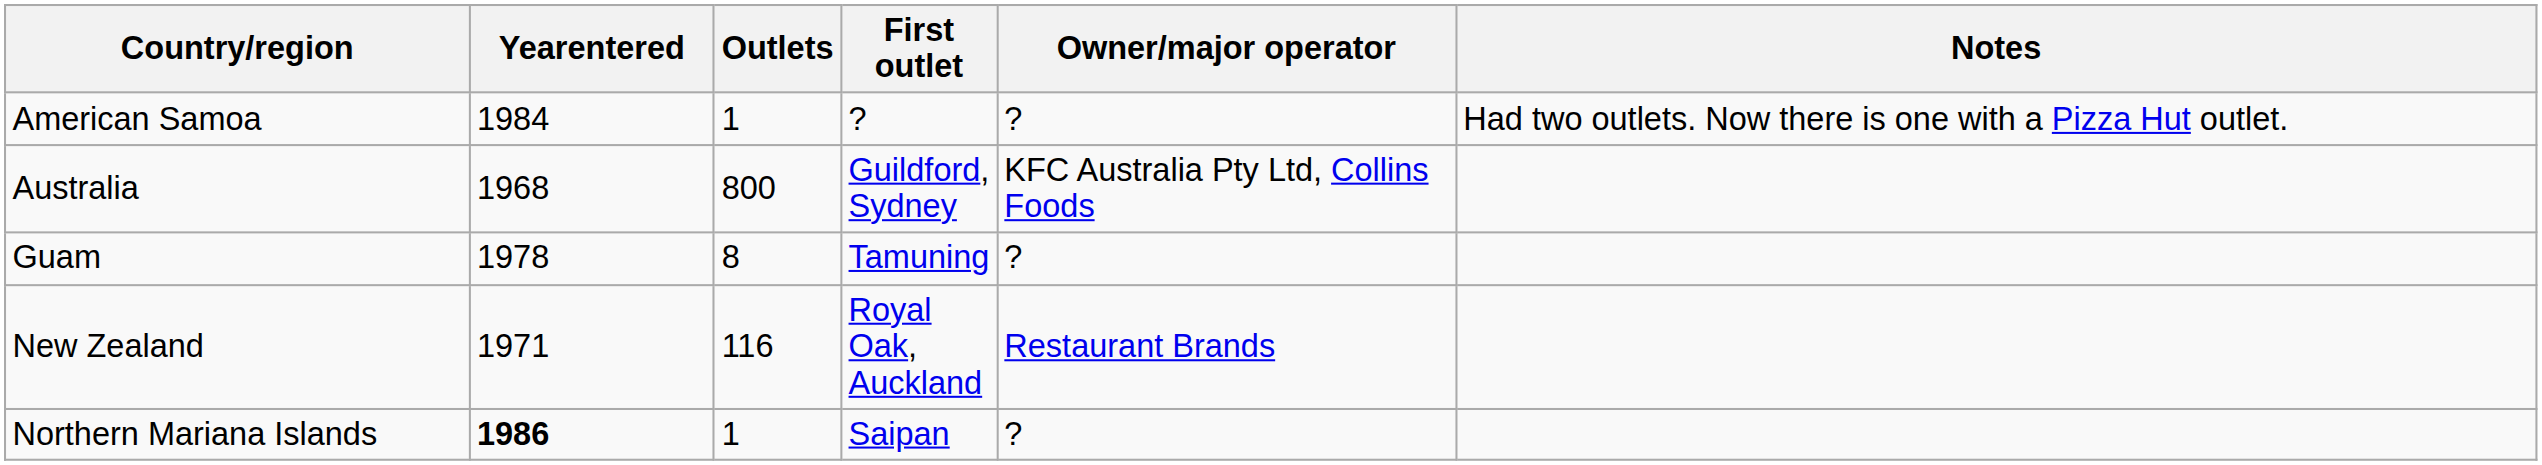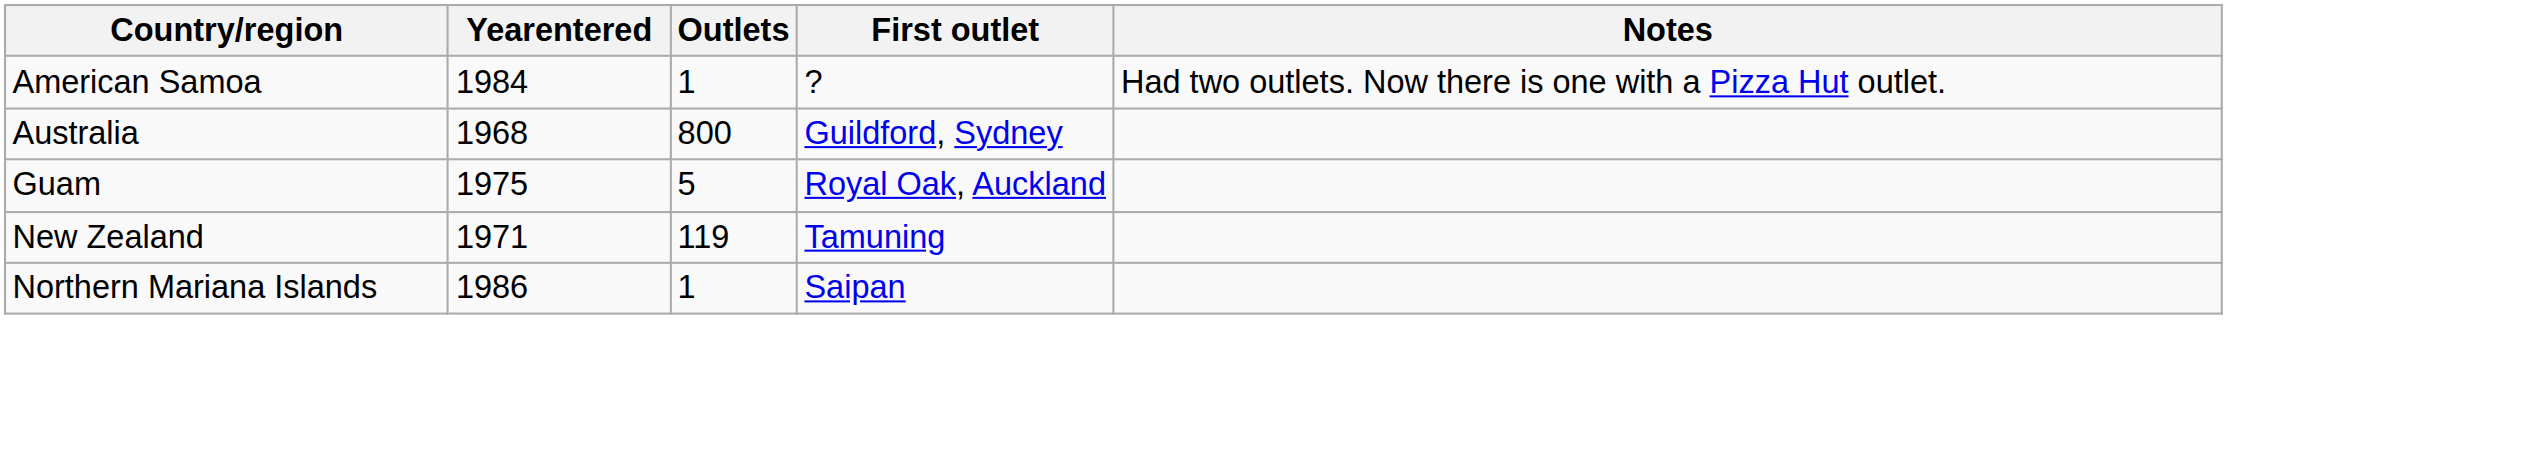 <table class="wikitable sortable">
 <tr>
 <th style="width:20%">Country/region</th>
 <th style="width:10%">Yearentered</th>
 <th>Outlets</th>
 <th>First outlet</th>
-<th style="width:20%">Owner/major operator</th>
 <th style="width:50%">Notes</th>
 </tr>
 <tr>
 <td>American Samoa</td>
 <td>1984</td>
 <td>1</td>
-<td>?</td>
 <td>?</td>
 <td>Had two outlets. Now there is one with a <a href='#'>Pizza Hut</a> outlet.</td>
 </tr>
 <tr>
 <td>Australia</td>
 <td>1968</td>
 <td>800</td>
 <td><a href='#'>Guildford</a>, <a href='#'>Sydney</a></td>
-<td>KFC Australia Pty Ltd, <a href='#'>Collins Foods</a></td>
 <td></td>
 </tr>
 <tr>
 <td>Guam</td>
-<td>1978</td>
-<td>8</td>
-<td><a href='#'>Tamuning</a></td>
-<td>?</td>
+<td>1975</td>
+<td>5</td>
+<td><a href='#'>Royal Oak</a>, <a href='#'>Auckland</a></td>
 <td></td>
 </tr>
 <tr>
 <td>New Zealand</td>
 <td>1971</td>
-<td>116</td>
-<td><a href='#'>Royal Oak</a>, <a href='#'>Auckland</a></td>
-<td><a href='#'>Restaurant Brands</a></td>
+<td>119</td>
+<td><a href='#'>Tamuning</a></td>
 <td></td>
 </tr>
 <tr>
 <td>Northern Mariana Islands</td>
-<td><strong>1986</strong></td>
+<td>1986</td>
 <td>1</td>
 <td><a href='#'>Saipan</a></td>
-<td>?</td>
 <td></td>
 </tr>
 </table>
